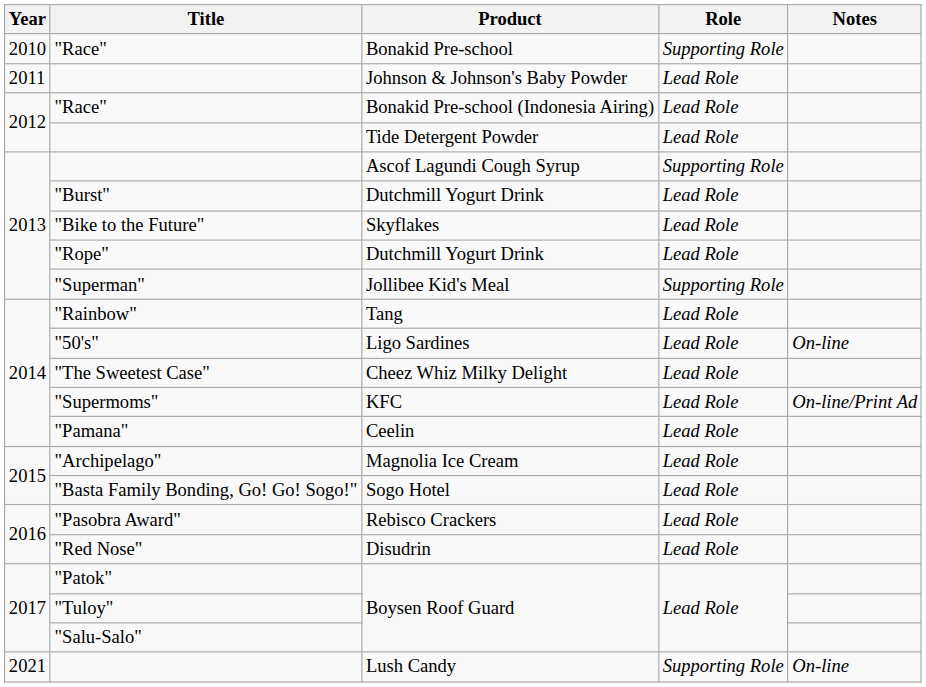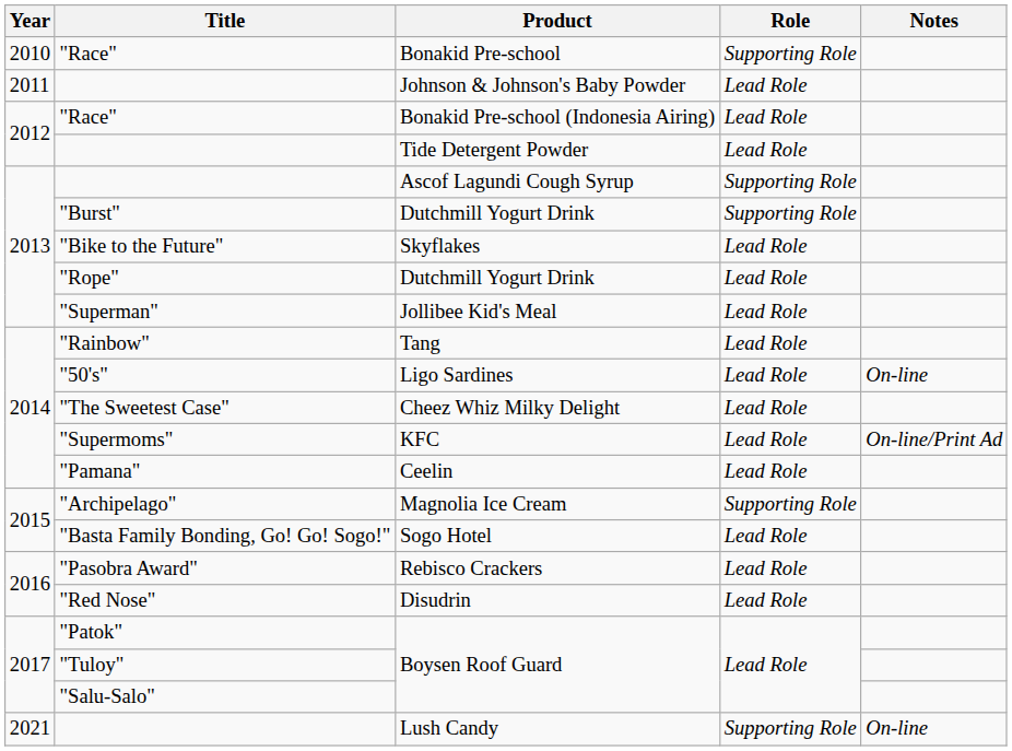 <table class="wikitable">
 <tr>
 <th>Year</th>
 <th>Title</th>
 <th>Product</th>
 <th>Role</th>
 <th>Notes</th>
 </tr>
 <tr>
 <td>2010</td>
 <td>"Race"</td>
 <td>Bonakid Pre-school</td>
 <td><em>Supporting Role</em></td>
 <td></td>
 </tr>
 <tr>
 <td>2011</td>
 <td></td>
 <td>Johnson & Johnson's Baby Powder</td>
 <td><em>Lead Role</em></td>
 <td></td>
 </tr>
 <tr>
 <td rowspan="2">2012</td>
 <td>"Race"</td>
 <td>Bonakid Pre-school (Indonesia Airing)</td>
 <td><em>Lead Role</em></td>
 <td></td>
 </tr>
 <tr>
 <td></td>
 <td>Tide Detergent Powder</td>
 <td><em>Lead Role</em></td>
 <td></td>
 </tr>
 <tr>
 <td rowspan="5">2013</td>
 <td></td>
 <td>Ascof Lagundi Cough Syrup</td>
 <td><em>Supporting Role</em></td>
 <td></td>
 </tr>
 <tr>
 <td>"Burst"</td>
 <td>Dutchmill Yogurt Drink</td>
-<td><em>Lead Role</em></td>
+<td><em>Supporting Role</em></td>
 <td></td>
 </tr>
 <tr>
 <td>"Bike to the Future"</td>
 <td>Skyflakes</td>
 <td><em>Lead Role</em></td>
 <td></td>
 </tr>
 <tr>
 <td>"Rope"</td>
 <td>Dutchmill Yogurt Drink</td>
 <td><em>Lead Role</em></td>
 <td></td>
 </tr>
 <tr>
 <td>"Superman"</td>
 <td>Jollibee Kid's Meal</td>
-<td><em>Supporting Role</em></td>
+<td><em>Lead Role</em></td>
 <td></td>
 </tr>
 <tr>
 <td rowspan="5">2014</td>
 <td>"Rainbow"</td>
 <td>Tang</td>
 <td><em>Lead Role</em></td>
 <td></td>
 </tr>
 <tr>
 <td>"50's"</td>
 <td>Ligo Sardines</td>
 <td><em>Lead Role</em></td>
 <td><em>On-line</em></td>
 </tr>
 <tr>
 <td>"The Sweetest Case"</td>
 <td>Cheez Whiz Milky Delight</td>
 <td><em>Lead Role</em></td>
 <td></td>
 </tr>
 <tr>
 <td>"Supermoms"</td>
 <td>KFC</td>
 <td><em>Lead Role</em></td>
 <td><em>On-line/Print Ad</em></td>
 </tr>
 <tr>
 <td>"Pamana"</td>
 <td>Ceelin</td>
 <td><em>Lead Role</em></td>
 <td></td>
 </tr>
 <tr>
 <td rowspan="2">2015</td>
 <td>"Archipelago"</td>
 <td>Magnolia Ice Cream</td>
-<td><em>Lead Role</em></td>
+<td><em>Supporting Role</em></td>
 <td></td>
 </tr>
 <tr>
 <td>"Basta Family Bonding, Go! Go! Sogo!"</td>
 <td>Sogo Hotel</td>
 <td><em>Lead Role</em></td>
 <td></td>
 </tr>
 <tr>
 <td rowspan="2">2016</td>
 <td>"Pasobra Award"</td>
 <td>Rebisco Crackers</td>
 <td><em>Lead Role</em></td>
 <td></td>
 </tr>
 <tr>
 <td>"Red Nose"</td>
 <td>Disudrin</td>
 <td><em>Lead Role</em></td>
 <td></td>
 </tr>
 <tr>
 <td rowspan="3">2017</td>
 <td>"Patok"</td>
 <td rowspan="3">Boysen Roof Guard</td>
 <td rowspan="3"><em>Lead Role</em></td>
 <td></td>
 </tr>
 <tr>
 <td>"Tuloy"</td>
 <td></td>
 </tr>
 <tr>
 <td>"Salu-Salo"</td>
 <td></td>
 </tr>
 <tr>
 <td>2021</td>
 <td></td>
 <td>Lush Candy</td>
 <td><em>Supporting Role</em></td>
 <td><em>On-line</em></td>
 </tr>
 </table>
